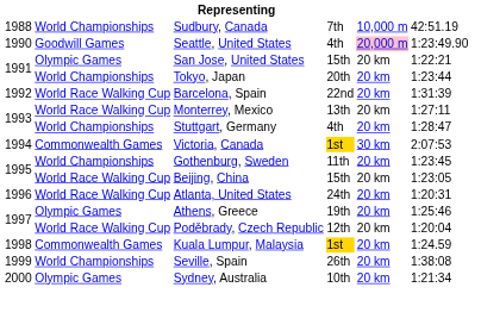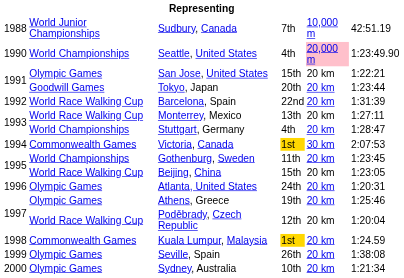 <table>
 <tr>
 <th colspan="6">Representing </th>
 </tr>
 <tr>
 <td>1988</td>
-<td><a href='#'>World Championships</a></td>
+<td><a href='#'>World Junior Championships</a></td>
 <td><a href='#'>Sudbury</a>, <a href='#'>Canada</a></td>
 <td>7th</td>
 <td><a href='#'>10,000 m</a></td>
 <td>42:51.19</td>
 </tr>
 <tr>
 <td>1990</td>
-<td><a href='#'>Goodwill Games</a></td>
+<td><a href='#'>World Championships</a></td>
 <td><a href='#'>Seattle</a>, <a href='#'>United States</a></td>
 <td>4th</td>
 <td style="background: pink;"><a href='#'>20,000 m</a></td>
 <td>1:23:49.90</td>
 </tr>
 <tr>
 <td rowspan=2>1991</td>
 <td><a href='#'>Olympic Games</a></td>
 <td><a href='#'>San Jose</a>, <a href='#'>United States</a></td>
 <td>15th</td>
 <td>20 km</td>
 <td>1:22:21</td>
 </tr>
 <tr>
-<td><a href='#'>World Championships</a></td>
+<td><a href='#'>Goodwill Games</a></td>
 <td><a href='#'>Tokyo</a>, Japan</td>
 <td>20th</td>
 <td><a href='#'>20 km</a></td>
 <td>1:23:44</td>
 </tr>
 <tr>
 <td>1992</td>
 <td><a href='#'>World Race Walking Cup</a></td>
 <td><a href='#'>Barcelona</a>, Spain</td>
 <td>22nd</td>
 <td><a href='#'>20 km</a></td>
 <td>1:31:39</td>
 </tr>
 <tr>
 <td rowspan=2>1993</td>
 <td><a href='#'>World Race Walking Cup</a></td>
 <td><a href='#'>Monterrey</a>, Mexico</td>
 <td>13th</td>
 <td>20 km</td>
 <td>1:27:11</td>
 </tr>
 <tr>
 <td><a href='#'>World Championships</a></td>
 <td><a href='#'>Stuttgart</a>, Germany</td>
 <td>4th</td>
 <td><a href='#'>20 km</a></td>
 <td>1:28:47</td>
 </tr>
 <tr>
 <td>1994</td>
 <td><a href='#'>Commonwealth Games</a></td>
 <td><a href='#'>Victoria</a>, <a href='#'>Canada</a></td>
 <td bgcolor="gold">1st</td>
 <td><a href='#'>30 km</a></td>
 <td>2:07:53</td>
 </tr>
 <tr>
 <td rowspan=2>1995</td>
 <td><a href='#'>World Championships</a></td>
 <td><a href='#'>Gothenburg</a>, <a href='#'>Sweden</a></td>
 <td>11th</td>
 <td><a href='#'>20 km</a></td>
 <td>1:23:45</td>
 </tr>
 <tr>
 <td><a href='#'>World Race Walking Cup</a></td>
 <td><a href='#'>Beijing</a>, <a href='#'>China</a></td>
 <td>15th</td>
 <td>20 km</td>
 <td>1:23:05</td>
 </tr>
 <tr>
 <td>1996</td>
-<td><a href='#'>World Race Walking Cup</a></td>
+<td><a href='#'>Olympic Games</a></td>
 <td><a href='#'>Atlanta, United States</a></td>
 <td>24th</td>
 <td><a href='#'>20 km</a></td>
 <td>1:20:31</td>
 </tr>
 <tr>
 <td rowspan=2>1997</td>
 <td><a href='#'>Olympic Games</a></td>
 <td><a href='#'>Athens</a>, Greece</td>
 <td>19th</td>
 <td><a href='#'>20 km</a></td>
 <td>1:25:46</td>
 </tr>
 <tr>
 <td><a href='#'>World Race Walking Cup</a></td>
 <td><a href='#'>Poděbrady</a>, <a href='#'>Czech Republic</a></td>
 <td>12th</td>
 <td>20 km</td>
 <td>1:20:04</td>
 </tr>
 <tr>
 <td>1998</td>
 <td><a href='#'>Commonwealth Games</a></td>
 <td><a href='#'>Kuala Lumpur</a>, <a href='#'>Malaysia</a></td>
 <td bgcolor="gold">1st</td>
 <td><a href='#'>20 km</a></td>
 <td>1:24.59</td>
 </tr>
 <tr>
 <td>1999</td>
-<td><a href='#'>World Championships</a></td>
+<td><a href='#'>Olympic Games</a></td>
 <td><a href='#'>Seville</a>, Spain</td>
 <td>26th</td>
 <td><a href='#'>20 km</a></td>
 <td>1:38:08</td>
 </tr>
 <tr>
 <td>2000</td>
 <td><a href='#'>Olympic Games</a></td>
 <td><a href='#'>Sydney</a>, Australia</td>
 <td>10th</td>
 <td><a href='#'>20 km</a></td>
 <td>1:21:34</td>
 </tr>
 </table>
